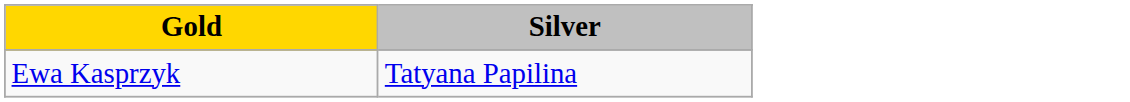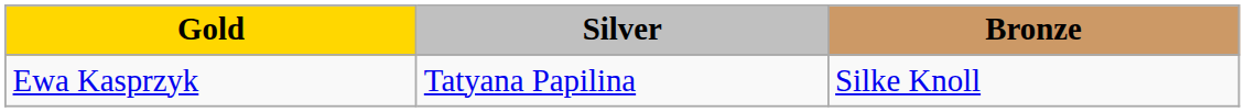 <table class="wikitable" style="text-align:left">
 <tr align="center">
 <td width=200 bgcolor=gold><strong>Gold</strong></td>
 <td width=200 bgcolor=silver><strong>Silver</strong></td>
+<td width=200 bgcolor=CC9966><strong>Bronze</strong></td>
 </tr>
 <tr>
 <td><a href='#'>Ewa Kasprzyk</a><br><em></em></td>
 <td><a href='#'>Tatyana Papilina</a><br><em></em></td>
+<td><a href='#'>Silke Knoll</a><br><em></em></td>
 </tr>
 </table>
